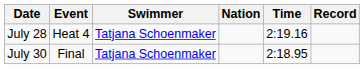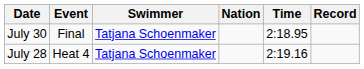 <table class="wikitable sortable" style="text-align:center" style=text-align:center>
 <tr>
 <th>Date</th>
 <th>Event</th>
 <th>Swimmer</th>
 <th>Nation</th>
 <th>Time</th>
 <th>Record</th>
 </tr>
 <tr>
+<td>July 30</td>
+<td>Final</td>
+<td align=left><a href='#'>Tatjana Schoenmaker</a></td>
+<td align=left></td>
+<td>2:18.95</td>
+<td></td>
+</tr>
+<tr>
 <td>July 28</td>
 <td>Heat 4</td>
 <td align=left><a href='#'>Tatjana Schoenmaker</a></td>
 <td align=left></td>
 <td>2:19.16</td>
 <td></td>
 </tr>
-<tr>
-<td>July 30</td>
-<td>Final</td>
-<td align=left><a href='#'>Tatjana Schoenmaker</a></td>
-<td align=left></td>
-<td>2:18.95</td>
-<td></td>
-</tr>
 </table>
